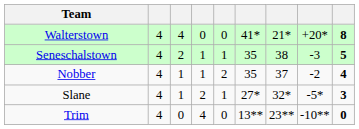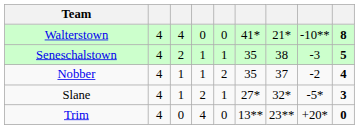 <table class="wikitable" style="text-align:center">
 <tr>
 <th style="width:175px;">Team</th>
 <th width="20"></th>
 <th width="20"></th>
 <th width="20"></th>
 <th width="20"></th>
 <th width="20"></th>
 <th width="20"></th>
 <th width="20"></th>
 <th width="20"></th>
 </tr>
 <tr style="background:#cfc;">
 <td><a href='#'>Walterstown</a></td>
 <td>4</td>
 <td>4</td>
 <td>0</td>
 <td>0</td>
 <td>41*</td>
 <td>21*</td>
-<td>+20*</td>
+<td>-10**</td>
 <td><strong>8</strong></td>
 </tr>
 <tr style="background:#cfc;">
 <td><a href='#'>Seneschalstown</a></td>
 <td>4</td>
 <td>2</td>
 <td>1</td>
 <td>1</td>
 <td>35</td>
 <td>38</td>
 <td>-3</td>
 <td><strong>5</strong></td>
 </tr>
 <tr>
 <td><a href='#'>Nobber</a></td>
 <td>4</td>
 <td>1</td>
 <td>1</td>
 <td>2</td>
 <td>35</td>
 <td>37</td>
 <td>-2</td>
 <td><strong>4</strong></td>
 </tr>
 <tr>
 <td>Slane</td>
 <td>4</td>
 <td>1</td>
 <td>2</td>
 <td>1</td>
 <td>27*</td>
 <td>32*</td>
 <td>-5*</td>
 <td><strong>3</strong></td>
 </tr>
 <tr>
 <td><a href='#'>Trim</a></td>
 <td>4</td>
 <td>0</td>
 <td>4</td>
 <td>0</td>
 <td>13**</td>
 <td>23**</td>
-<td>-10**</td>
+<td>+20*</td>
 <td><strong>0</strong></td>
 </tr>
 </table>
